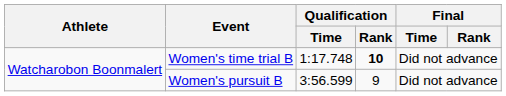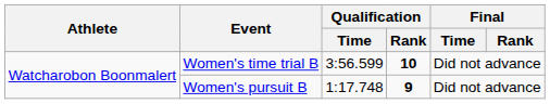 <table class=wikitable style=font-size:95%;text-align:center>
 <tr>
 <th rowspan="2">Athlete</th>
 <th rowspan="2">Event</th>
 <th colspan="2">Qualification</th>
 <th colspan="2">Final</th>
 </tr>
 <tr>
 <th>Time</th>
 <th>Rank</th>
 <th>Time</th>
 <th>Rank</th>
 </tr>
 <tr align="center">
 <td rowspan="2" align="left"><a href='#'>Watcharobon Boonmalert</a></td>
 <td align="left"><a href='#'>Women's time trial B</a></td>
-<td>1:17.748</td>
+<td>3:56.599</td>
 <td><strong>10</strong></td>
 <td colspan="2">Did not advance</td>
 </tr>
 <tr align="center">
 <td align="left"><a href='#'>Women's pursuit B</a></td>
-<td>3:56.599</td>
-<td>9</td>
+<td>1:17.748</td>
+<td><strong>9</strong></td>
 <td colspan="2">Did not advance</td>
 </tr>
 </table>
